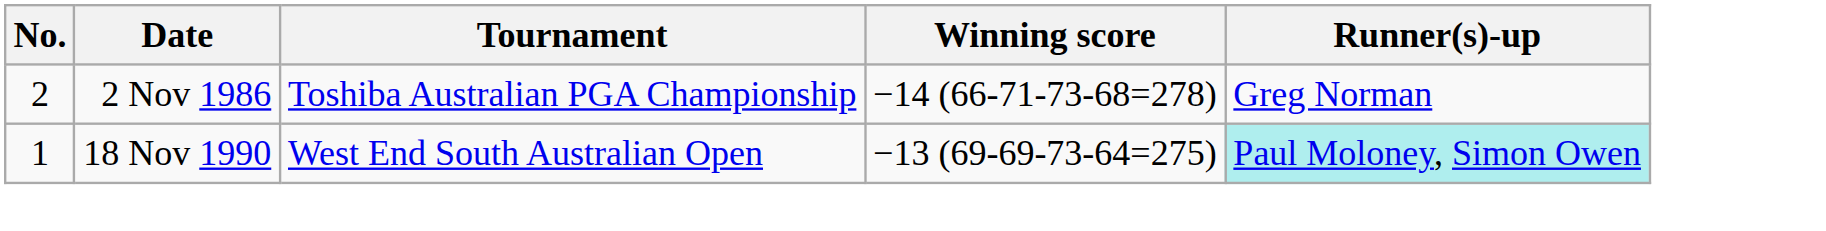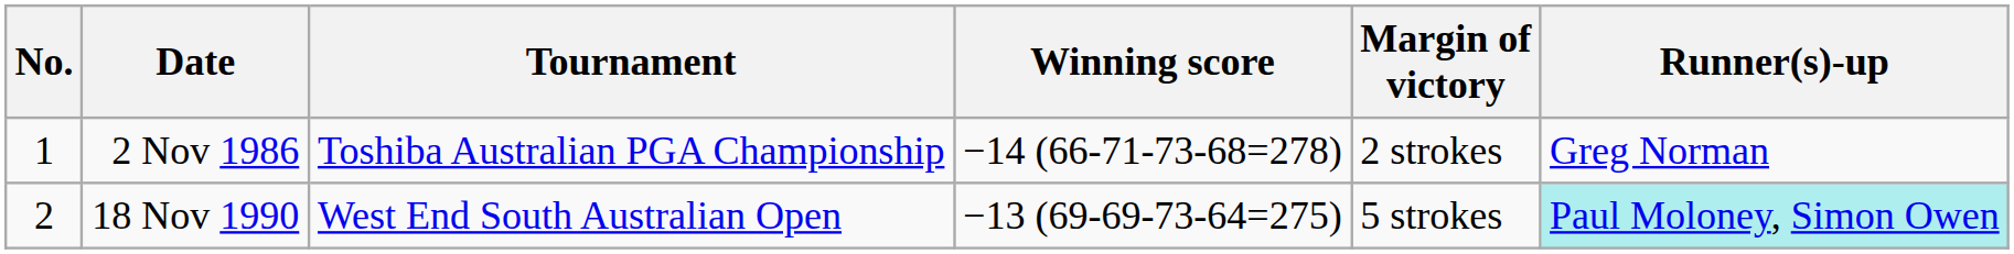 <table class="wikitable" style="font-size:95%;">
 <tr>
 <th>No.</th>
 <th>Date</th>
 <th>Tournament</th>
 <th>Winning score</th>
+<th>Margin of<br>victory</th>
 <th>Runner(s)-up</th>
 </tr>
 <tr>
-<td align=center>2</td>
+<td align=center>1</td>
 <td align=right>2 Nov <a href='#'>1986</a></td>
 <td><a href='#'>Toshiba Australian PGA Championship</a></td>
 <td>−14 (66-71-73-68=278)</td>
+<td>2 strokes</td>
 <td> <a href='#'>Greg Norman</a></td>
 </tr>
 <tr>
-<td align=center>1</td>
+<td align=center>2</td>
 <td align=right>18 Nov <a href='#'>1990</a></td>
 <td><a href='#'>West End South Australian Open</a></td>
 <td>−13 (69-69-73-64=275)</td>
+<td>5 strokes</td>
 <td style="background: paleturquoise;"> <a href='#'>Paul Moloney</a>,  <a href='#'>Simon Owen</a></td>
 </tr>
 </table>
